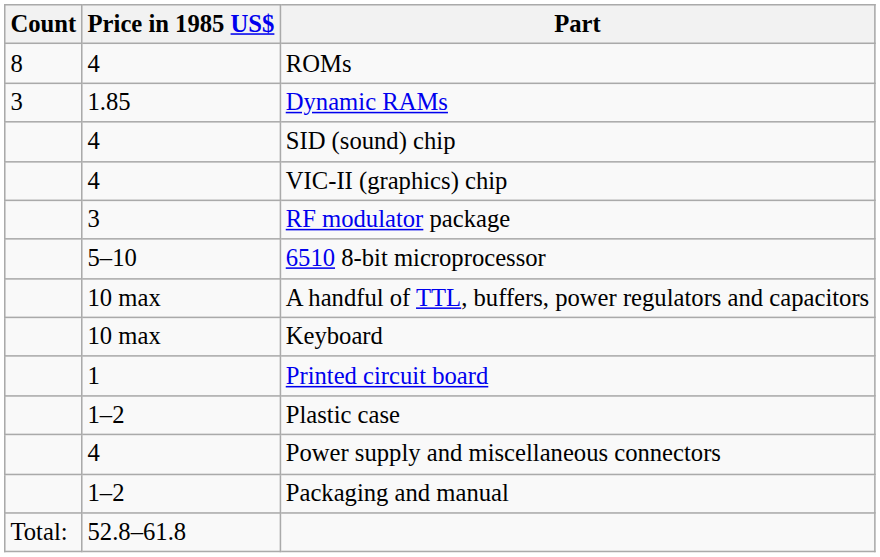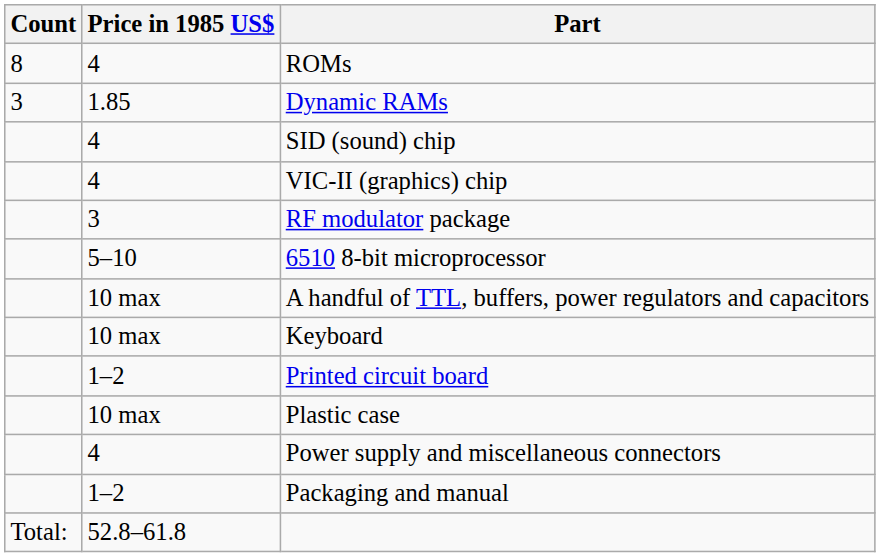 <table class="wikitable">
 <tr>
 <th>Count</th>
 <th>Price in 1985 <a href='#'>US$</a></th>
 <th>Part</th>
 </tr>
 <tr>
 <td>8</td>
 <td>4</td>
 <td>ROMs</td>
 </tr>
 <tr>
 <td>3</td>
 <td>1.85</td>
 <td><a href='#'>Dynamic RAMs</a></td>
 </tr>
 <tr>
 <td></td>
 <td>4</td>
 <td>SID (sound) chip</td>
 </tr>
 <tr>
 <td></td>
 <td>4</td>
 <td>VIC-II (graphics) chip</td>
 </tr>
 <tr>
 <td></td>
 <td>3</td>
 <td><a href='#'>RF modulator</a> package</td>
 </tr>
 <tr>
 <td></td>
 <td>5–10</td>
 <td><a href='#'>6510</a> 8-bit microprocessor</td>
 </tr>
 <tr>
 <td></td>
 <td>10 max</td>
 <td>A handful of <a href='#'>TTL</a>, buffers, power regulators and capacitors</td>
 </tr>
 <tr>
 <td></td>
 <td>10 max</td>
 <td>Keyboard</td>
 </tr>
 <tr>
 <td></td>
-<td>1</td>
+<td>1–2</td>
 <td><a href='#'>Printed circuit board</a></td>
 </tr>
 <tr>
 <td></td>
-<td>1–2</td>
+<td>10 max</td>
 <td>Plastic case</td>
 </tr>
 <tr>
 <td></td>
 <td>4</td>
 <td>Power supply and miscellaneous connectors</td>
 </tr>
 <tr>
 <td></td>
 <td>1–2</td>
 <td>Packaging and manual</td>
 </tr>
 <tr>
 <td>Total:</td>
 <td>52.8–61.8</td>
 </tr>
 </table>
